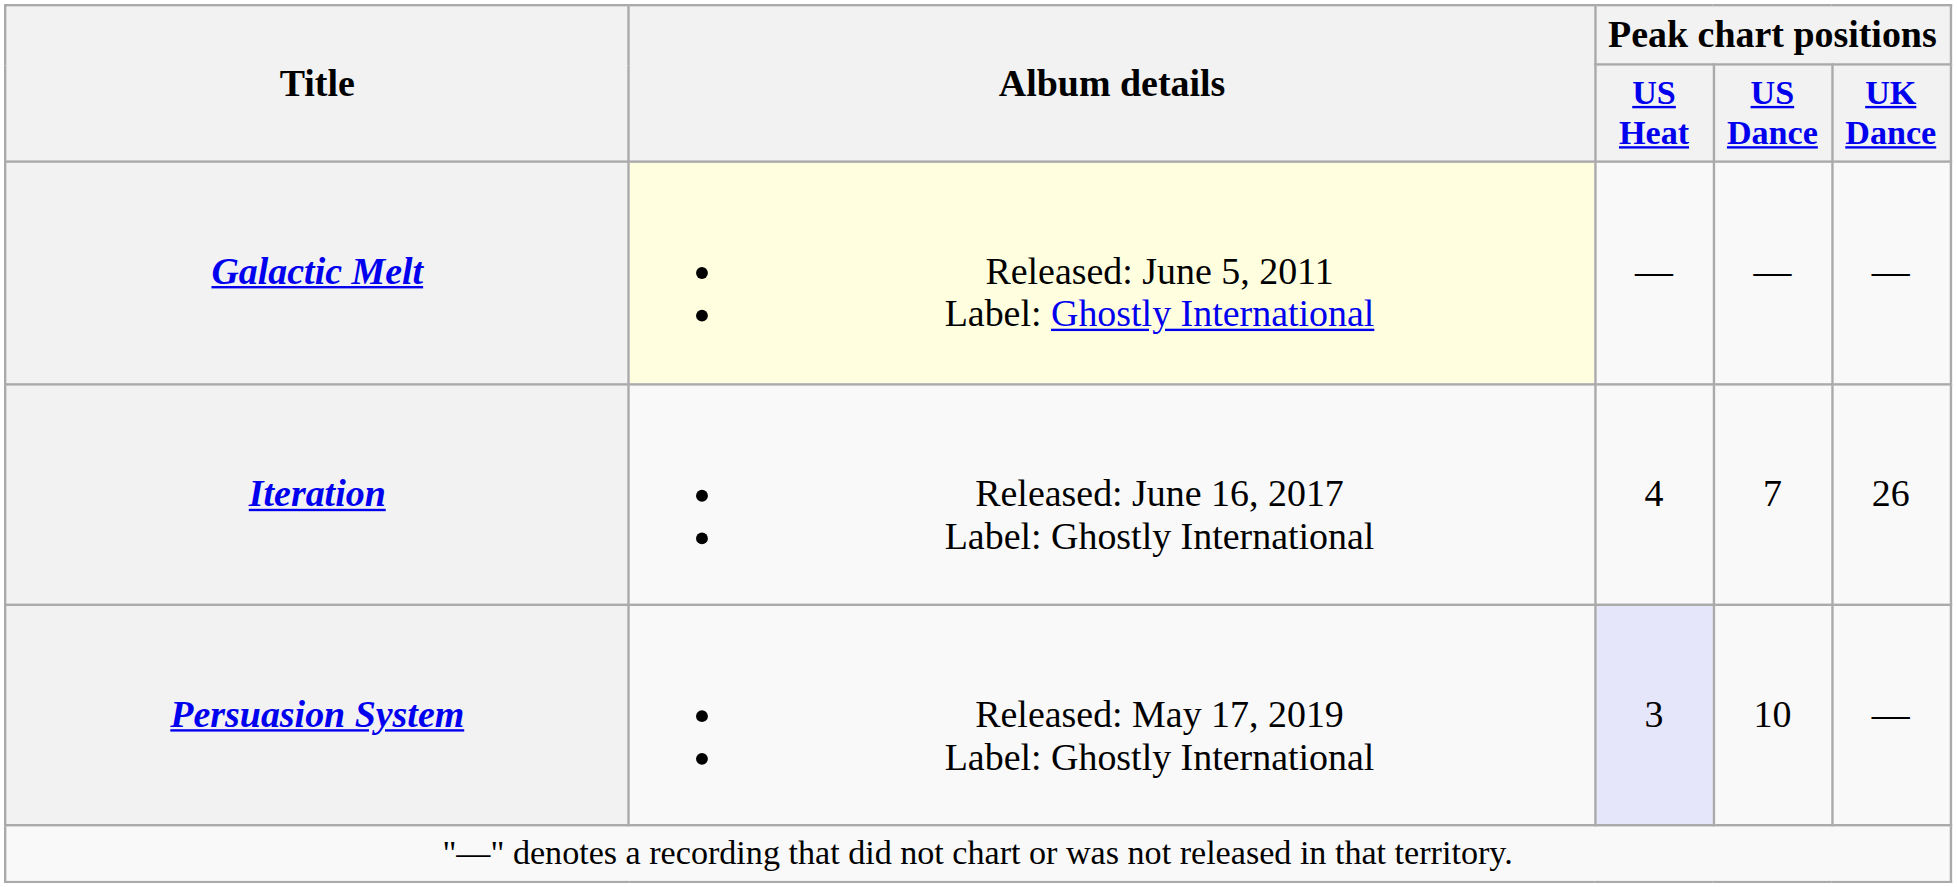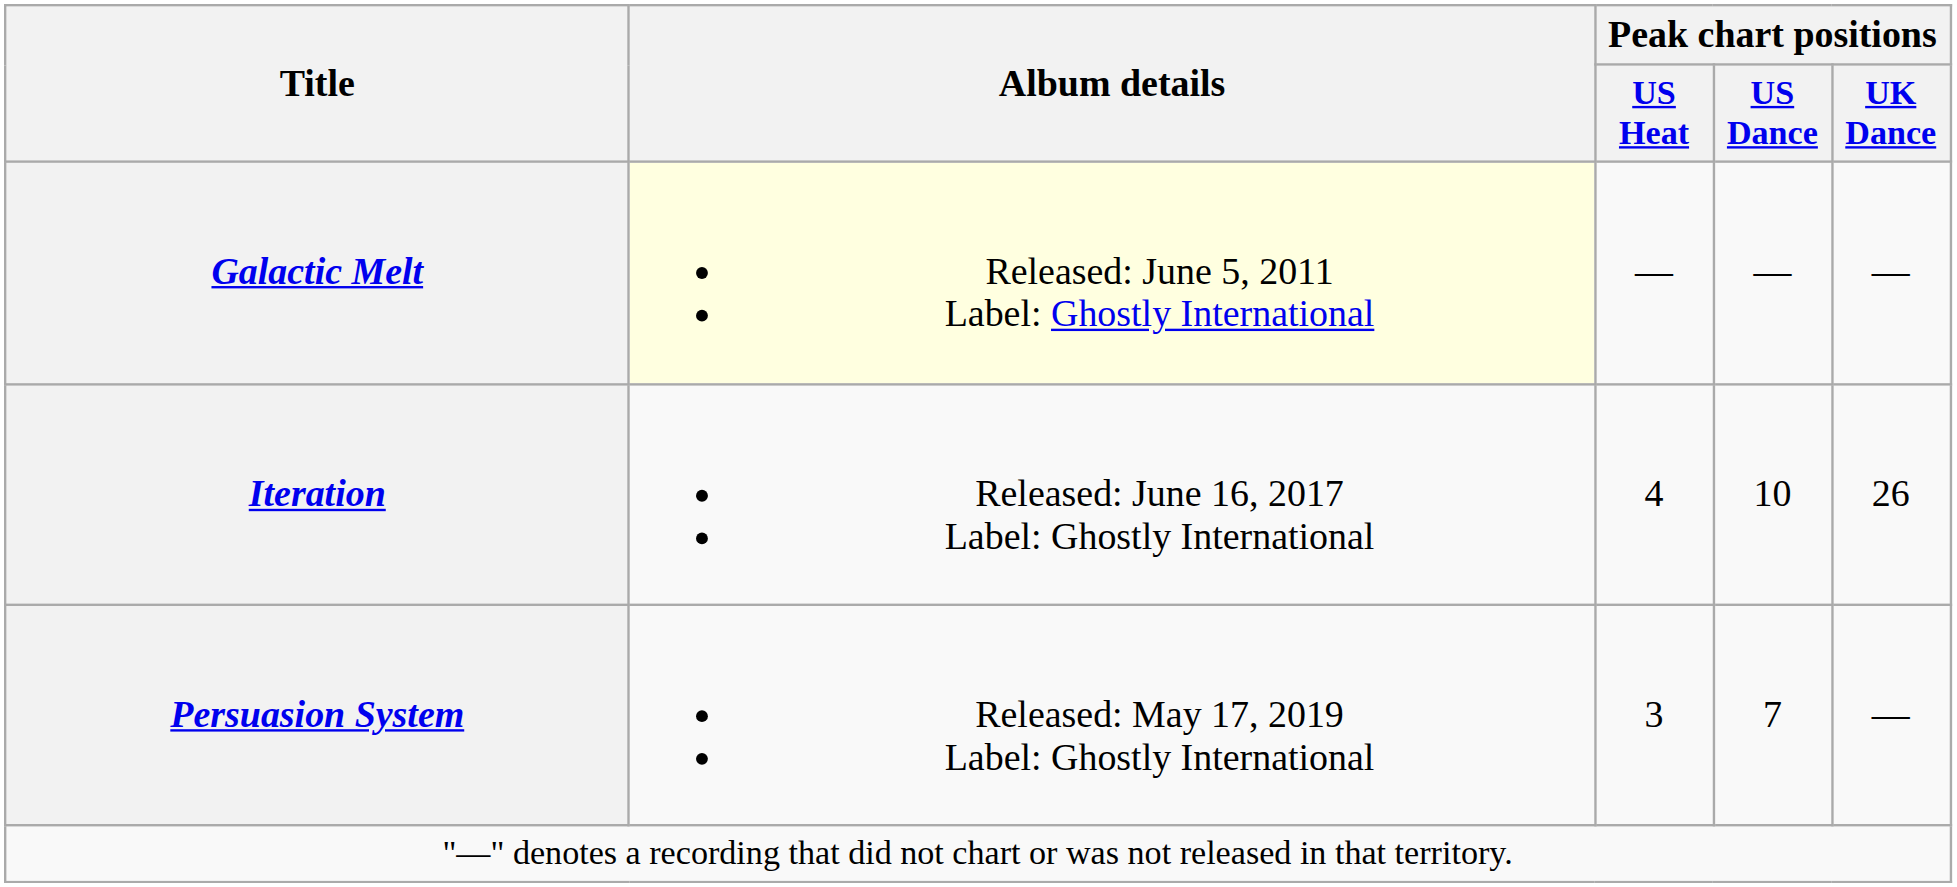 <table class="wikitable plainrowheaders" style="text-align:center;">
 <tr>
 <th scope="col" rowspan="2" style="width:16em;">Title</th>
 <th scope="col" rowspan="2" style="width:25em;">Album details</th>
 <th scope="col" colspan="3">Peak chart positions</th>
 </tr>
 <tr>
 <th scope="col" class="unsortable" style="width:3em; font-size:90%;"><a href='#'>US<br>Heat</a><br></th>
 <th scope="col" class="unsortable" style="width:3em;font-size:90%;"><a href='#'>US<br>Dance</a><br></th>
 <th scope="col" class="unsortable" style="width:3em;font-size:90%;"><a href='#'>UK<br>Dance</a><br></th>
 </tr>
 <tr>
 <th scope="row"><em><a href='#'>Galactic Melt</a></em></th>
 <td style="background: lightyellow;"><br><ul><li>Released: June 5, 2011</li><li>Label: <a href='#'>Ghostly International</a></li></ul></td>
 <td>—</td>
 <td>—</td>
 <td>—</td>
 </tr>
 <tr>
 <th scope="row"><em><a href='#'>Iteration</a></em></th>
 <td><br><ul><li>Released: June 16, 2017</li><li>Label: Ghostly International</li></ul></td>
 <td>4</td>
-<td>7</td>
+<td>10</td>
 <td>26</td>
 </tr>
 <tr>
 <th scope="row"><em><a href='#'>Persuasion System</a></em></th>
 <td><br><ul><li>Released: May 17, 2019</li><li>Label: Ghostly International</li></ul></td>
-<td style="background: lavender;">3</td>
-<td>10</td>
+<td>3</td>
+<td>7</td>
 <td>—</td>
 </tr>
 <tr class="sortbottom">
 <td colspan="14" style="font-size:90%">"—" denotes a recording that did not chart or was not released in that territory.</td>
 </tr>
 </table>
